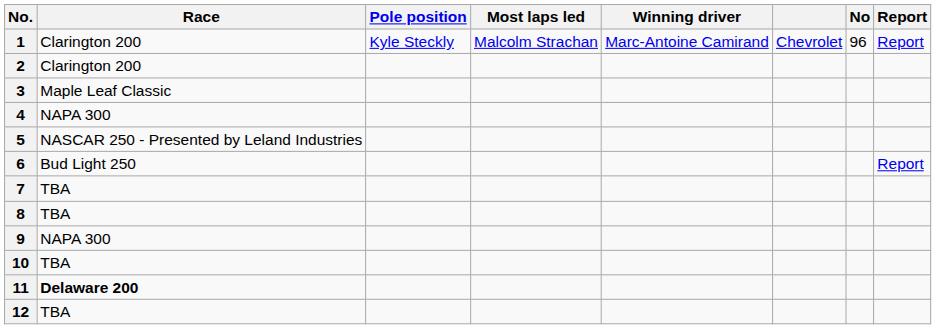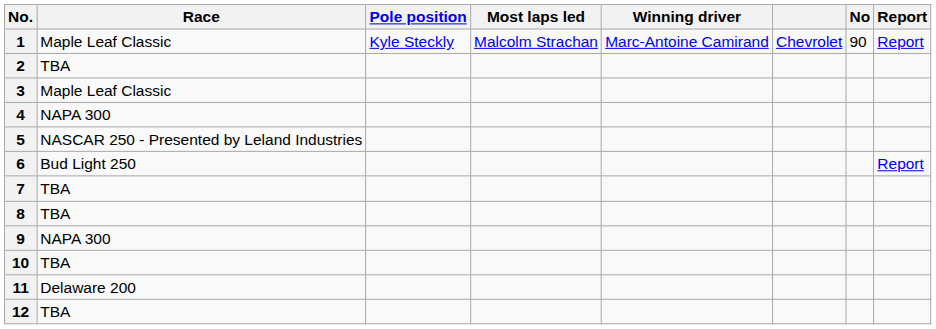 <table class="wikitable" style="font-size:95%">
 <tr>
 <th>No.</th>
 <th>Race</th>
 <th><a href='#'>Pole position</a></th>
 <th>Most laps led</th>
 <th>Winning driver</th>
 <th></th>
 <th>No</th>
 <th>Report</th>
 </tr>
 <tr>
 <th>1</th>
-<td>Clarington 200</td>
+<td>Maple Leaf Classic</td>
 <td><a href='#'>Kyle Steckly</a></td>
 <td><a href='#'>Malcolm Strachan</a></td>
 <td><a href='#'>Marc-Antoine Camirand</a></td>
 <td><a href='#'>Chevrolet</a></td>
-<td>96</td>
+<td>90</td>
 <td><a href='#'>Report</a></td>
 </tr>
 <tr>
 <th>2</th>
-<td>Clarington 200</td>
+<td>TBA</td>
 <td></td>
 <td></td>
 <td></td>
 <td></td>
 <td></td>
 <td></td>
 </tr>
 <tr>
 <th>3</th>
 <td>Maple Leaf Classic</td>
 <td></td>
 <td></td>
 <td></td>
 <td></td>
 <td></td>
 <td></td>
 </tr>
 <tr>
 <th>4</th>
 <td>NAPA 300</td>
 <td></td>
 <td></td>
 <td></td>
 <td></td>
 <td></td>
 <td></td>
 </tr>
 <tr>
 <th>5</th>
 <td>NASCAR 250 - Presented by Leland Industries</td>
 <td></td>
 <td></td>
 <td></td>
 <td></td>
 <td></td>
 <td></td>
 </tr>
 <tr>
 <th>6</th>
 <td>Bud Light 250</td>
 <td></td>
 <td></td>
 <td></td>
 <td></td>
 <td></td>
 <td><a href='#'>Report</a></td>
 </tr>
 <tr>
 <th>7</th>
 <td>TBA</td>
 <td></td>
 <td></td>
 <td></td>
 <td></td>
 <td></td>
 <td></td>
 </tr>
 <tr>
 <th>8</th>
 <td>TBA</td>
 <td></td>
 <td></td>
 <td></td>
 <td></td>
 <td></td>
 <td></td>
 </tr>
 <tr>
 <th>9</th>
 <td>NAPA 300</td>
 <td></td>
 <td></td>
 <td></td>
 <td></td>
 <td></td>
 <td></td>
 </tr>
 <tr>
 <th>10</th>
 <td>TBA</td>
 <td></td>
 <td></td>
 <td></td>
 <td></td>
 <td></td>
 <td></td>
 </tr>
 <tr>
 <th>11</th>
-<td><strong>Delaware 200</strong></td>
+<td>Delaware 200</td>
 <td></td>
 <td></td>
 <td></td>
 <td></td>
 <td></td>
 <td></td>
 </tr>
 <tr>
 <th>12</th>
 <td>TBA</td>
 <td></td>
 <td></td>
 <td></td>
 <td></td>
 <td></td>
 <td></td>
 </tr>
 </table>
